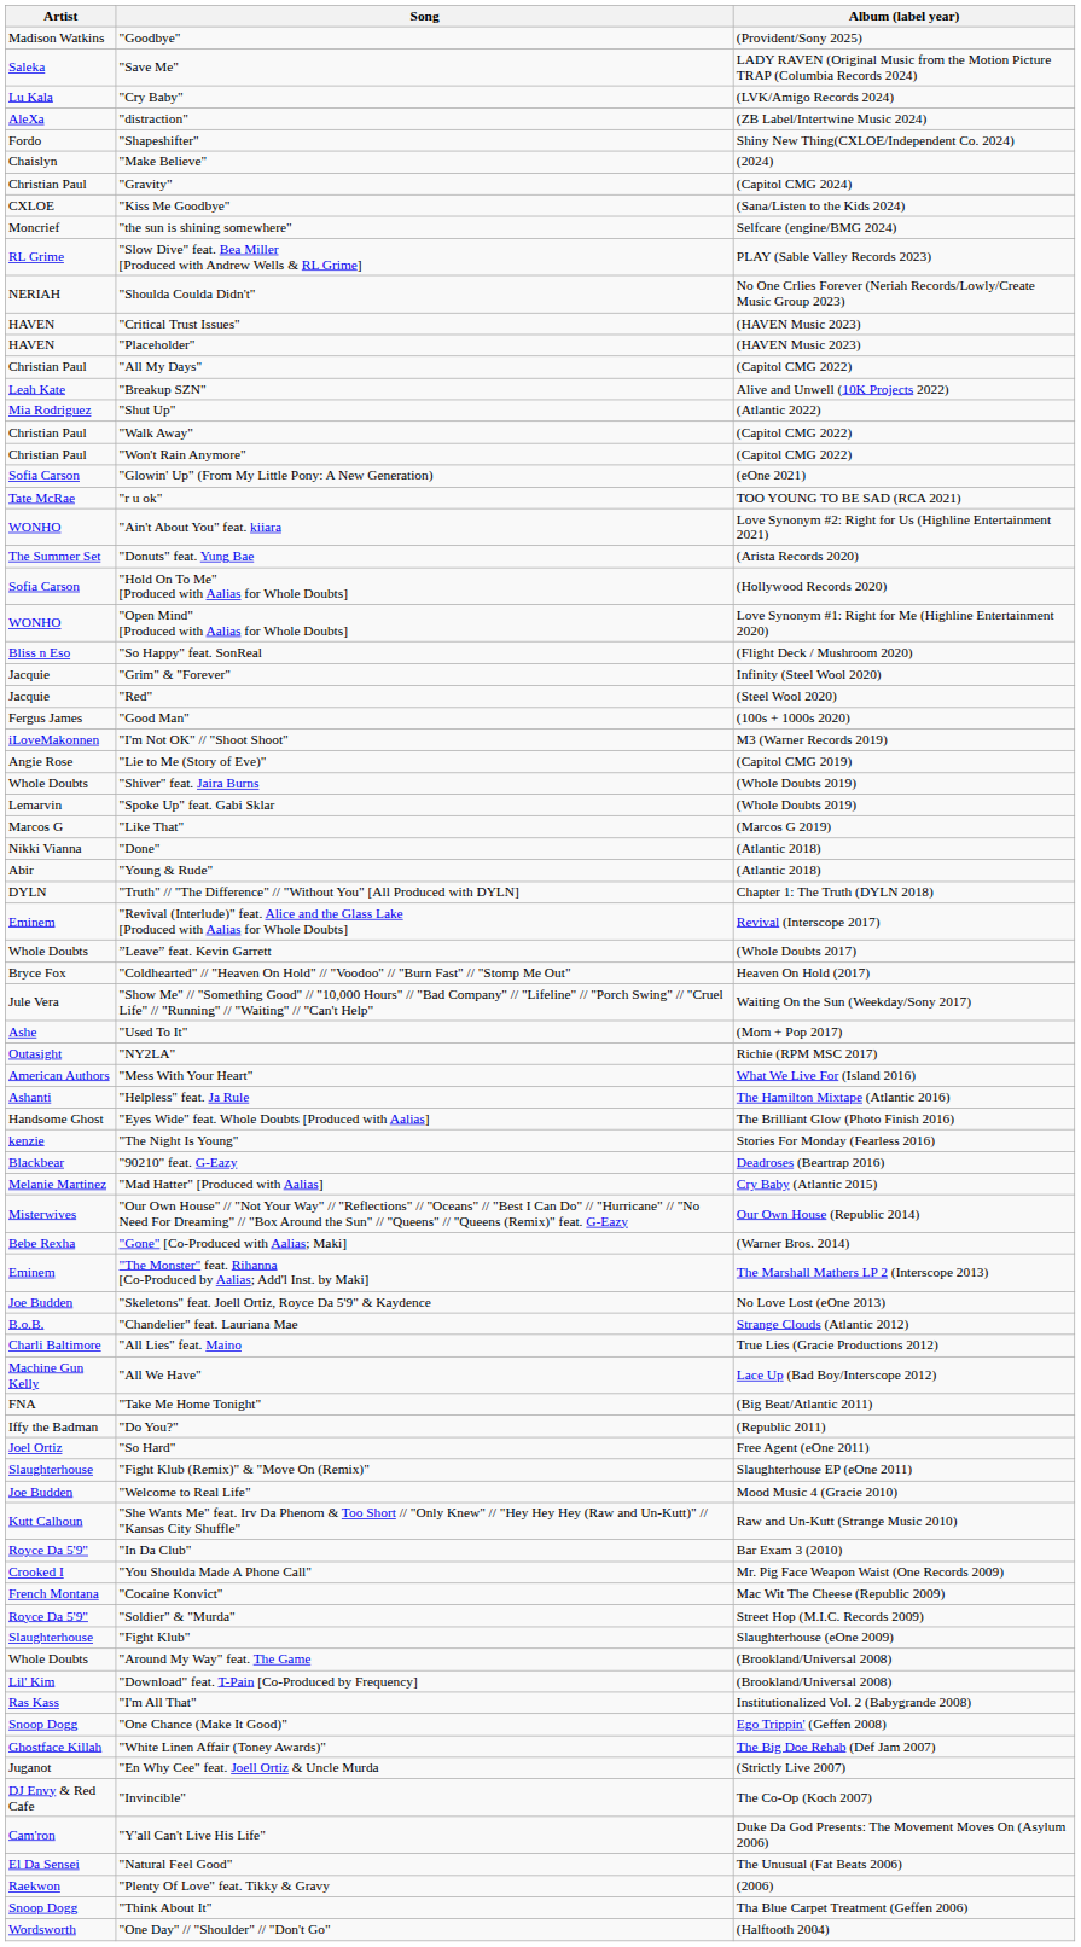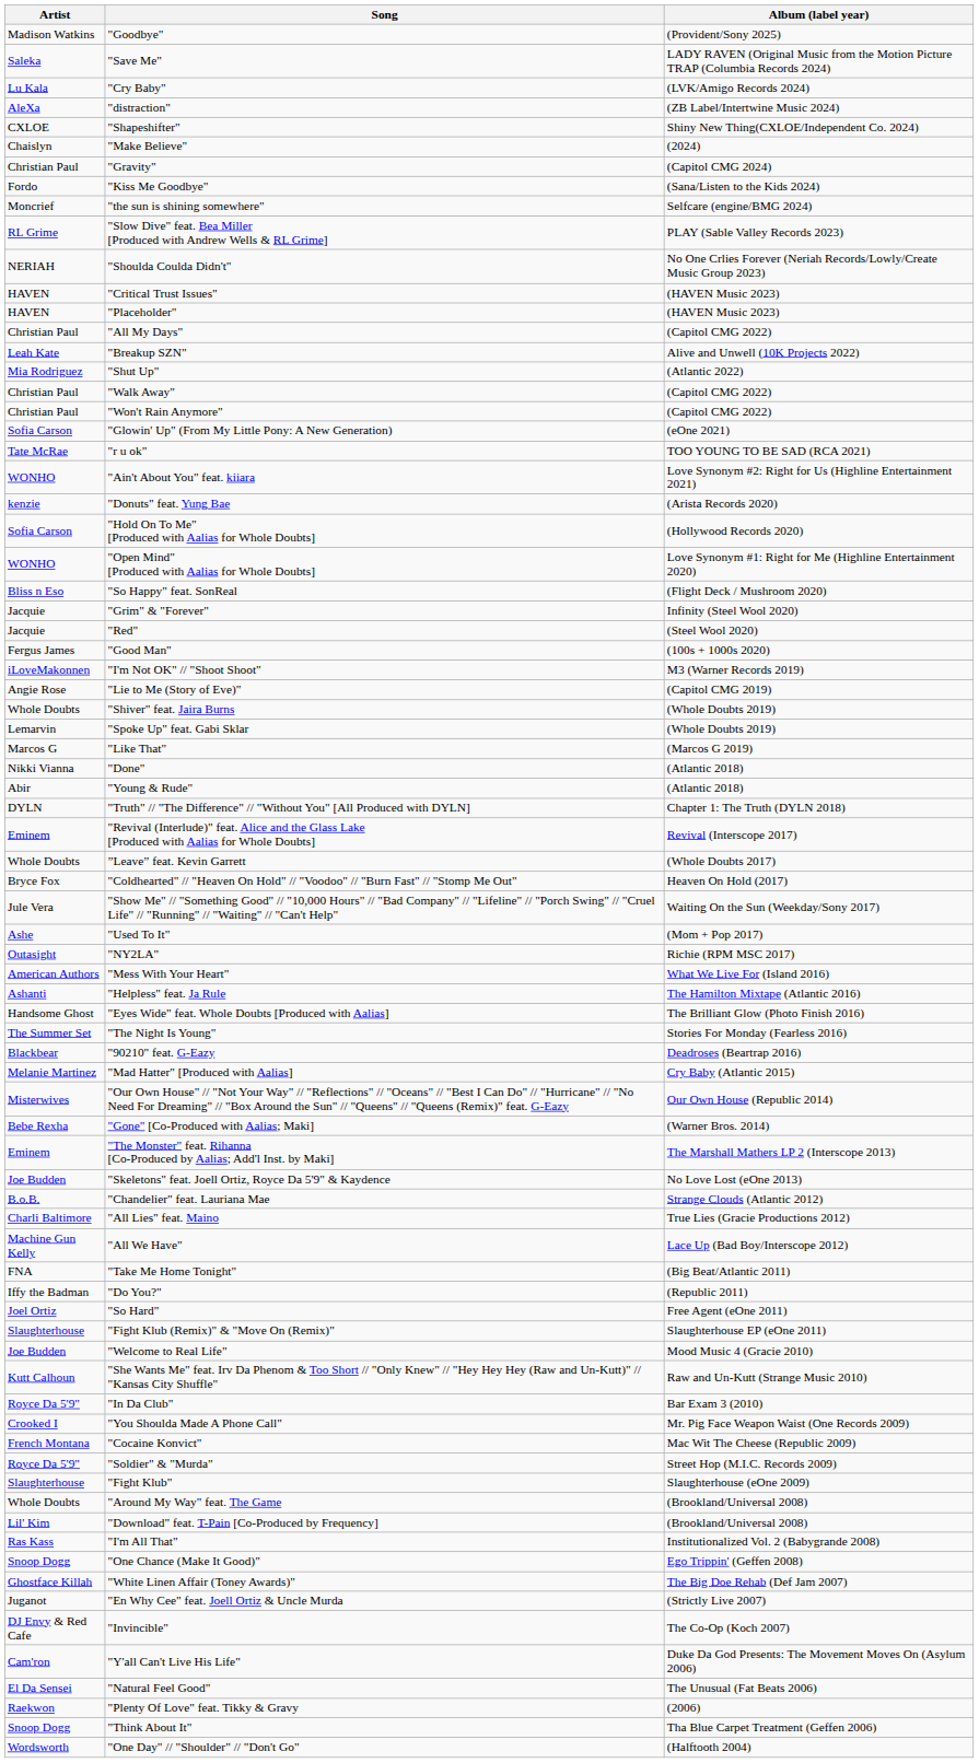 <table class="wikitable">
 <tr>
 <th>Artist</th>
 <th>Song</th>
 <th>Album (label year)</th>
 </tr>
 <tr>
 <td>Madison Watkins</td>
 <td>"Goodbye"</td>
 <td>(Provident/Sony 2025)</td>
 </tr>
 <tr>
 <td><a href='#'>Saleka</a></td>
 <td>"Save Me"</td>
 <td>LADY RAVEN (Original Music from the Motion Picture TRAP (Columbia Records 2024)</td>
 </tr>
 <tr>
 <td><a href='#'>Lu Kala</a></td>
 <td>"Cry Baby"</td>
 <td>(LVK/Amigo Records 2024)</td>
 </tr>
 <tr>
 <td><a href='#'>AleXa</a></td>
 <td>"distraction"</td>
 <td>(ZB Label/Intertwine Music 2024)</td>
 </tr>
 <tr>
-<td>Fordo</td>
+<td>CXLOE</td>
 <td>"Shapeshifter"</td>
 <td>Shiny New Thing(CXLOE/Independent Co. 2024)</td>
 </tr>
 <tr>
 <td>Chaislyn</td>
 <td>"Make Believe"</td>
 <td>(2024)</td>
 </tr>
 <tr>
 <td>Christian Paul</td>
 <td>"Gravity"</td>
 <td>(Capitol CMG 2024)</td>
 </tr>
 <tr>
-<td>CXLOE</td>
+<td>Fordo</td>
 <td>"Kiss Me Goodbye"</td>
 <td>(Sana/Listen to the Kids 2024)</td>
 </tr>
 <tr>
 <td>Moncrief</td>
 <td>"the sun is shining somewhere"</td>
 <td>Selfcare (engine/BMG 2024)</td>
 </tr>
 <tr>
 <td><a href='#'>RL Grime</a></td>
 <td>"Slow Dive" feat. <a href='#'>Bea Miller</a> <br> [Produced with Andrew Wells & <a href='#'>RL Grime</a>]</td>
 <td>PLAY (Sable Valley Records 2023)</td>
 </tr>
 <tr>
 <td>NERIAH</td>
 <td>"Shoulda Coulda Didn't"</td>
 <td>No One Crlies Forever (Neriah Records/Lowly/Create Music Group 2023)</td>
 </tr>
 <tr>
 <td>HAVEN</td>
 <td>"Critical Trust Issues"</td>
 <td>(HAVEN Music 2023)</td>
 </tr>
 <tr>
 <td>HAVEN</td>
 <td>"Placeholder"</td>
 <td>(HAVEN Music 2023)</td>
 </tr>
 <tr>
 <td>Christian Paul</td>
 <td>"All My Days"</td>
 <td>(Capitol CMG 2022)</td>
 </tr>
 <tr>
 <td><a href='#'>Leah Kate</a></td>
 <td>"Breakup SZN"</td>
 <td>Alive and Unwell (<a href='#'>10K Projects</a> 2022)</td>
 </tr>
 <tr>
 <td><a href='#'>Mia Rodriguez</a></td>
 <td>"Shut Up"</td>
 <td>(Atlantic 2022)</td>
 </tr>
 <tr>
 <td>Christian Paul</td>
 <td>"Walk Away"</td>
 <td>(Capitol CMG 2022)</td>
 </tr>
 <tr>
 <td>Christian Paul</td>
 <td>"Won't Rain Anymore"</td>
 <td>(Capitol CMG 2022)</td>
 </tr>
 <tr>
 <td><a href='#'>Sofia Carson</a></td>
 <td>"Glowin' Up" (From My Little Pony: A New Generation)</td>
 <td>(eOne 2021)</td>
 </tr>
 <tr>
 <td><a href='#'>Tate McRae</a></td>
 <td>"r u ok"</td>
 <td>TOO YOUNG TO BE SAD (RCA 2021)</td>
 </tr>
 <tr>
 <td><a href='#'>WONHO</a></td>
 <td>"Ain't About You" feat. <a href='#'>kiiara</a></td>
 <td>Love Synonym #2: Right for Us (Highline Entertainment 2021)</td>
 </tr>
 <tr>
-<td><a href='#'>The Summer Set</a></td>
+<td><a href='#'>kenzie</a></td>
 <td>"Donuts" feat. <a href='#'>Yung Bae</a></td>
 <td>(Arista Records 2020)</td>
 </tr>
 <tr>
 <td><a href='#'>Sofia Carson</a></td>
 <td>"Hold On To Me" <br> [Produced with <a href='#'>Aalias</a> for Whole Doubts]</td>
 <td>(Hollywood Records 2020)</td>
 </tr>
 <tr>
 <td><a href='#'>WONHO</a></td>
 <td>"Open Mind"<br> [Produced with <a href='#'>Aalias</a> for Whole Doubts]</td>
 <td>Love Synonym #1: Right for Me (Highline Entertainment 2020)</td>
 </tr>
 <tr>
 <td><a href='#'>Bliss n Eso</a></td>
 <td>"So Happy" feat. SonReal</td>
 <td>(Flight Deck / Mushroom 2020)</td>
 </tr>
 <tr>
 <td>Jacquie</td>
 <td>"Grim" & "Forever"</td>
 <td>Infinity (Steel Wool 2020)</td>
 </tr>
 <tr>
 <td>Jacquie</td>
 <td>"Red"</td>
 <td>(Steel Wool 2020)</td>
 </tr>
 <tr>
 <td>Fergus James</td>
 <td>"Good Man"</td>
 <td>(100s + 1000s 2020)</td>
 </tr>
 <tr>
 <td><a href='#'>iLoveMakonnen</a></td>
 <td>"I'm Not OK" // "Shoot Shoot"</td>
 <td>M3 (Warner Records 2019)</td>
 </tr>
 <tr>
 <td>Angie Rose</td>
 <td>"Lie to Me (Story of Eve)"</td>
 <td>(Capitol CMG 2019)</td>
 </tr>
 <tr>
 <td>Whole Doubts</td>
 <td>"Shiver" feat. <a href='#'>Jaira Burns</a></td>
 <td>(Whole Doubts 2019)</td>
 </tr>
 <tr>
 <td>Lemarvin</td>
 <td>"Spoke Up" feat. Gabi Sklar</td>
 <td>(Whole Doubts 2019)</td>
 </tr>
 <tr>
 <td>Marcos G</td>
 <td>"Like That"</td>
 <td>(Marcos G 2019)</td>
 </tr>
 <tr>
 <td>Nikki Vianna</td>
 <td>"Done"</td>
 <td>(Atlantic 2018)</td>
 </tr>
 <tr>
 <td>Abir</td>
 <td>"Young & Rude"</td>
 <td>(Atlantic 2018)</td>
 </tr>
 <tr>
 <td>DYLN</td>
 <td>"Truth" // "The Difference" // "Without You" [All Produced with DYLN]</td>
 <td>Chapter 1: The Truth (DYLN 2018)</td>
 </tr>
 <tr>
 <td><a href='#'>Eminem</a></td>
 <td>"Revival (Interlude)" feat. <a href='#'>Alice and the Glass Lake</a><br> [Produced with <a href='#'>Aalias</a> for Whole Doubts]</td>
 <td><a href='#'>Revival</a> (Interscope 2017)</td>
 </tr>
 <tr>
 <td>Whole Doubts</td>
 <td>”Leave” feat. Kevin Garrett</td>
 <td>(Whole Doubts 2017)</td>
 </tr>
 <tr>
 <td>Bryce Fox</td>
 <td>"Coldhearted" // "Heaven On Hold" // "Voodoo" // "Burn Fast" // "Stomp Me Out"</td>
 <td>Heaven On Hold (2017)</td>
 </tr>
 <tr>
 <td>Jule Vera</td>
 <td>"Show Me" // "Something Good" // "10,000 Hours" // "Bad Company" // "Lifeline" // "Porch Swing" // "Cruel Life" // "Running" // "Waiting" // "Can't Help"</td>
 <td>Waiting On the Sun (Weekday/Sony 2017)</td>
 </tr>
 <tr>
 <td><a href='#'>Ashe</a></td>
 <td>"Used To It"</td>
 <td>(Mom + Pop 2017)</td>
 </tr>
 <tr>
 <td><a href='#'>Outasight</a></td>
 <td>"NY2LA"</td>
 <td>Richie (RPM MSC 2017)</td>
 </tr>
 <tr>
 <td><a href='#'>American Authors</a></td>
 <td>"Mess With Your Heart"</td>
 <td><a href='#'>What We Live For</a> (Island 2016)</td>
 </tr>
 <tr>
 <td><a href='#'>Ashanti</a></td>
 <td>"Helpless" feat. <a href='#'>Ja Rule</a></td>
 <td><a href='#'>The Hamilton Mixtape</a> (Atlantic 2016)</td>
 </tr>
 <tr>
 <td>Handsome Ghost</td>
 <td>"Eyes Wide" feat. Whole Doubts [Produced with <a href='#'>Aalias</a>]</td>
 <td>The Brilliant Glow (Photo Finish 2016)</td>
 </tr>
 <tr>
-<td><a href='#'>kenzie</a></td>
+<td><a href='#'>The Summer Set</a></td>
 <td>"The Night Is Young"</td>
 <td>Stories For Monday (Fearless 2016)</td>
 </tr>
 <tr>
 <td><a href='#'>Blackbear</a></td>
 <td>"90210" feat. <a href='#'>G-Eazy</a></td>
 <td><a href='#'>Deadroses</a> (Beartrap 2016)</td>
 </tr>
 <tr>
 <td><a href='#'>Melanie Martinez</a></td>
 <td>"Mad Hatter" [Produced with <a href='#'>Aalias</a>]</td>
 <td><a href='#'>Cry Baby</a> (Atlantic 2015)</td>
 </tr>
 <tr>
 <td><a href='#'>Misterwives</a></td>
 <td>"Our Own House" // "Not Your Way" // "Reflections" // "Oceans" // "Best I Can Do" // "Hurricane" // "No Need For Dreaming" // "Box Around the Sun" // "Queens" // "Queens (Remix)" feat. <a href='#'>G-Eazy</a></td>
 <td><a href='#'>Our Own House</a> (Republic 2014)</td>
 </tr>
 <tr>
 <td><a href='#'>Bebe Rexha</a></td>
 <td><a href='#'>"Gone"</a> [Co-Produced with <a href='#'>Aalias</a>; Maki]</td>
 <td>(Warner Bros. 2014)</td>
 </tr>
 <tr>
 <td><a href='#'>Eminem</a></td>
 <td><a href='#'>"The Monster"</a> feat. <a href='#'>Rihanna</a><br> [Co-Produced by <a href='#'>Aalias</a>; Add'l Inst. by Maki]</td>
 <td><a href='#'>The Marshall Mathers LP 2</a> (Interscope 2013)</td>
 </tr>
 <tr>
 <td><a href='#'>Joe Budden</a></td>
 <td>"Skeletons" feat. Joell Ortiz, Royce Da 5'9" & Kaydence</td>
 <td>No Love Lost (eOne 2013)</td>
 </tr>
 <tr>
 <td><a href='#'>B.o.B.</a></td>
 <td>"Chandelier" feat. Lauriana Mae</td>
 <td><a href='#'>Strange Clouds</a> (Atlantic 2012)</td>
 </tr>
 <tr>
 <td><a href='#'>Charli Baltimore</a></td>
 <td>"All Lies" feat. <a href='#'>Maino</a></td>
 <td>True Lies (Gracie Productions 2012)</td>
 </tr>
 <tr>
 <td><a href='#'>Machine Gun Kelly</a></td>
 <td>"All We Have"</td>
 <td><a href='#'>Lace Up</a> (Bad Boy/Interscope 2012)</td>
 </tr>
 <tr>
 <td>FNA</td>
 <td>"Take Me Home Tonight"</td>
 <td>(Big Beat/Atlantic 2011)</td>
 </tr>
 <tr>
 <td>Iffy the Badman</td>
 <td>"Do You?"</td>
 <td>(Republic 2011)</td>
 </tr>
 <tr>
 <td><a href='#'>Joel Ortiz</a></td>
 <td>"So Hard"</td>
 <td>Free Agent (eOne 2011)</td>
 </tr>
 <tr>
 <td><a href='#'>Slaughterhouse</a></td>
 <td>"Fight Klub (Remix)" & "Move On (Remix)"</td>
 <td>Slaughterhouse EP (eOne 2011)</td>
 </tr>
 <tr>
 <td><a href='#'>Joe Budden</a></td>
 <td>"Welcome to Real Life"</td>
 <td>Mood Music 4 (Gracie 2010)</td>
 </tr>
 <tr>
 <td><a href='#'>Kutt Calhoun</a></td>
 <td>"She Wants Me" feat. Irv Da Phenom & <a href='#'>Too Short</a> // "Only Knew" // "Hey Hey Hey (Raw and Un-Kutt)" // "Kansas City Shuffle"</td>
 <td>Raw and Un-Kutt (Strange Music 2010)</td>
 </tr>
 <tr>
 <td><a href='#'>Royce Da 5'9"</a></td>
 <td>"In Da Club"</td>
 <td>Bar Exam 3 (2010)</td>
 </tr>
 <tr>
 <td><a href='#'>Crooked I</a></td>
 <td>"You Shoulda Made A Phone Call"</td>
 <td>Mr. Pig Face Weapon Waist (One Records 2009)</td>
 </tr>
 <tr>
 <td><a href='#'>French Montana</a></td>
 <td>"Cocaine Konvict"</td>
 <td>Mac Wit The Cheese (Republic 2009)</td>
 </tr>
 <tr>
 <td><a href='#'>Royce Da 5'9"</a></td>
 <td>"Soldier" & "Murda"</td>
 <td>Street Hop (M.I.C. Records 2009)</td>
 </tr>
 <tr>
 <td><a href='#'>Slaughterhouse</a></td>
 <td>"Fight Klub"</td>
 <td>Slaughterhouse (eOne 2009)</td>
 </tr>
 <tr>
 <td>Whole Doubts</td>
 <td>"Around My Way" feat. <a href='#'>The Game</a></td>
 <td>(Brookland/Universal 2008)</td>
 </tr>
 <tr>
 <td><a href='#'>Lil' Kim</a></td>
 <td>"Download" feat. <a href='#'>T-Pain</a> [Co-Produced by Frequency]</td>
 <td>(Brookland/Universal 2008)</td>
 </tr>
 <tr>
 <td><a href='#'>Ras Kass</a></td>
 <td>"I'm All That"</td>
 <td>Institutionalized Vol. 2 (Babygrande 2008)</td>
 </tr>
 <tr>
 <td><a href='#'>Snoop Dogg</a></td>
 <td>"One Chance (Make It Good)"</td>
 <td><a href='#'>Ego Trippin'</a> (Geffen 2008)</td>
 </tr>
 <tr>
 <td><a href='#'>Ghostface Killah</a></td>
 <td>"White Linen Affair (Toney Awards)"</td>
 <td><a href='#'>The Big Doe Rehab</a> (Def Jam 2007)</td>
 </tr>
 <tr>
 <td>Juganot</td>
 <td>"En Why Cee" feat. <a href='#'>Joell Ortiz</a> & Uncle Murda</td>
 <td>(Strictly Live 2007)</td>
 </tr>
 <tr>
 <td><a href='#'>DJ Envy</a> & Red Cafe</td>
 <td>"Invincible"</td>
 <td>The Co-Op (Koch 2007)</td>
 </tr>
 <tr>
 <td><a href='#'>Cam'ron</a></td>
 <td>"Y'all Can't Live His Life"</td>
 <td>Duke Da God Presents: The Movement Moves On (Asylum 2006)</td>
 </tr>
 <tr>
 <td><a href='#'>El Da Sensei</a></td>
 <td>"Natural Feel Good"</td>
 <td>The Unusual (Fat Beats 2006)</td>
 </tr>
 <tr>
 <td><a href='#'>Raekwon</a></td>
 <td>"Plenty Of Love" feat. Tikky & Gravy</td>
 <td>(2006)</td>
 </tr>
 <tr>
 <td><a href='#'>Snoop Dogg</a></td>
 <td>"Think About It"</td>
 <td>Tha Blue Carpet Treatment (Geffen 2006)</td>
 </tr>
 <tr>
 <td><a href='#'>Wordsworth</a></td>
 <td>"One Day" // "Shoulder" // "Don't Go"</td>
 <td>(Halftooth 2004)</td>
 </tr>
 </table>
